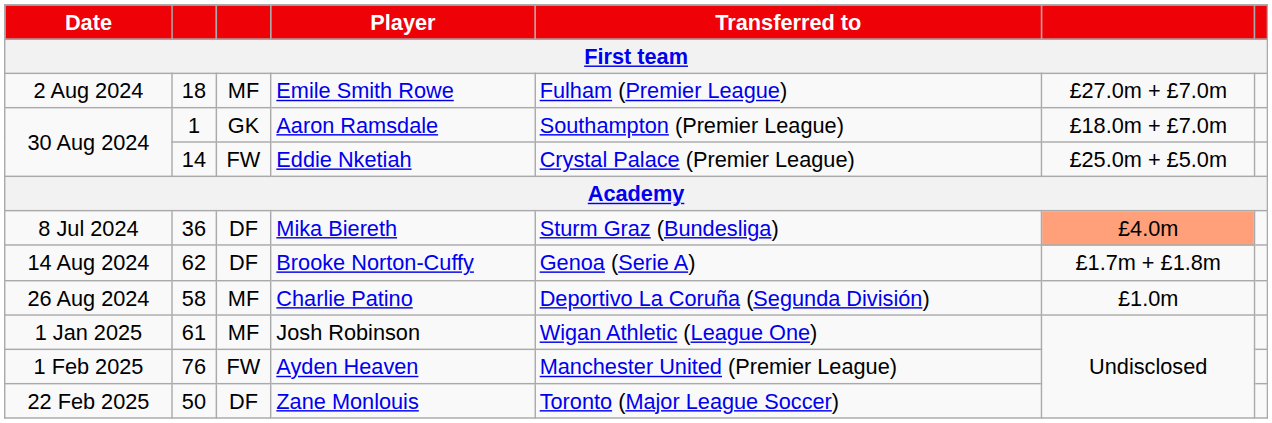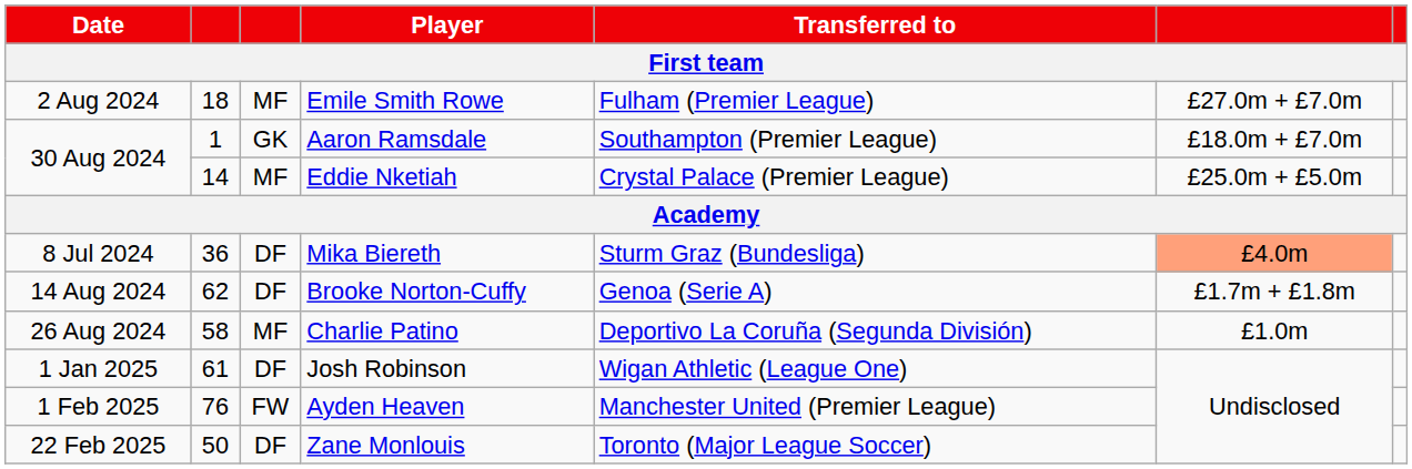 <table class="wikitable sortable" style="text-align:center; font-size:95%; width:100%;">
 <tr>
 <th style="background-color:#ee0107; color:#ffffff;" class="unsortable">Date</th>
 <th style="background-color:#ee0107; color:#ffffff;"></th>
 <th style="background-color:#ee0107; color:#ffffff;"></th>
 <th style="background-color:#ee0107; color:#ffffff;">Player</th>
 <th style="background-color:#ee0107; color:#ffffff;">Transferred to</th>
 <th style="background-color:#ee0107; color:#ffffff;"></th>
 <th style="background-color:#ee0107; color:#ffffff;" class="unsortable"></th>
 </tr>
 <tr>
 <th colspan="7"><a href='#'>First team</a></th>
 </tr>
 <tr>
 <td>2 Aug 2024</td>
 <td>18</td>
 <td>MF</td>
 <td style="text-align:left;" data-sort-value="Smit"> <a href='#'>Emile Smith Rowe</a></td>
 <td style="text-align:left;"> <a href='#'>Fulham</a> (<a href='#'>Premier League</a>)</td>
 <td>£27.0m + £7.0m</td>
 <td></td>
 </tr>
 <tr>
 <td rowspan="2">30 Aug 2024</td>
 <td>1</td>
 <td>GK</td>
 <td style="text-align:left;" data-sort-value="Rams"> <a href='#'>Aaron Ramsdale</a></td>
 <td style="text-align:left;"> <a href='#'>Southampton</a> (Premier League)</td>
 <td>£18.0m + £7.0m</td>
 <td></td>
 </tr>
 <tr>
 <td>14</td>
-<td>FW</td>
+<td>MF</td>
 <td style="text-align:left;" data-sort-value="Nket"> <a href='#'>Eddie Nketiah</a></td>
 <td style="text-align:left;"> <a href='#'>Crystal Palace</a> (Premier League)</td>
 <td>£25.0m + £5.0m</td>
 <td></td>
 </tr>
 <tr>
 <th colspan="7"><a href='#'>Academy</a></th>
 </tr>
 <tr>
 <td>8 Jul 2024</td>
 <td>36</td>
 <td>DF</td>
 <td style="text-align:left;" data-sort-value="Bier"> <a href='#'>Mika Biereth</a></td>
 <td style="text-align:left;"> <a href='#'>Sturm Graz</a> (<a href='#'>Bundesliga</a>)</td>
 <td style="background: lightsalmon;">£4.0m</td>
 <td></td>
 </tr>
 <tr>
 <td>14 Aug 2024</td>
 <td>62</td>
 <td>DF</td>
 <td style="text-align:left;" data-sort-value="Nort"> <a href='#'>Brooke Norton-Cuffy</a></td>
 <td style="text-align:left;"> <a href='#'>Genoa</a> (<a href='#'>Serie A</a>)</td>
 <td>£1.7m + £1.8m</td>
 <td></td>
 </tr>
 <tr>
 <td>26 Aug 2024</td>
 <td>58</td>
 <td>MF</td>
 <td style="text-align:left;" data-sort-value="Pati"> <a href='#'>Charlie Patino</a></td>
 <td style="text-align:left;"> <a href='#'>Deportivo La Coruña</a> (<a href='#'>Segunda División</a>)</td>
 <td>£1.0m</td>
 <td></td>
 </tr>
 <tr>
 <td>1 Jan 2025</td>
 <td>61</td>
-<td>MF</td>
+<td>DF</td>
 <td style="text-align:left;" data-sort-value="Robi"> Josh Robinson</td>
 <td style="text-align:left;"> <a href='#'>Wigan Athletic</a> (<a href='#'>League One</a>)</td>
 <td rowspan="3">Undisclosed</td>
 <td></td>
 </tr>
 <tr>
 <td>1 Feb 2025</td>
 <td>76</td>
 <td>FW</td>
 <td style="text-align:left;" data-sort-value="Heav"> <a href='#'>Ayden Heaven</a></td>
 <td style="text-align:left;"> <a href='#'>Manchester United</a> (Premier League)</td>
 <td></td>
 </tr>
 <tr>
 <td>22 Feb 2025</td>
 <td>50</td>
 <td>DF</td>
 <td style="text-align:left;" data-sort-value="Monl"> <a href='#'>Zane Monlouis</a></td>
 <td style="text-align:left;"> <a href='#'>Toronto</a> (<a href='#'>Major League Soccer</a>)</td>
 <td></td>
 </tr>
 </table>
